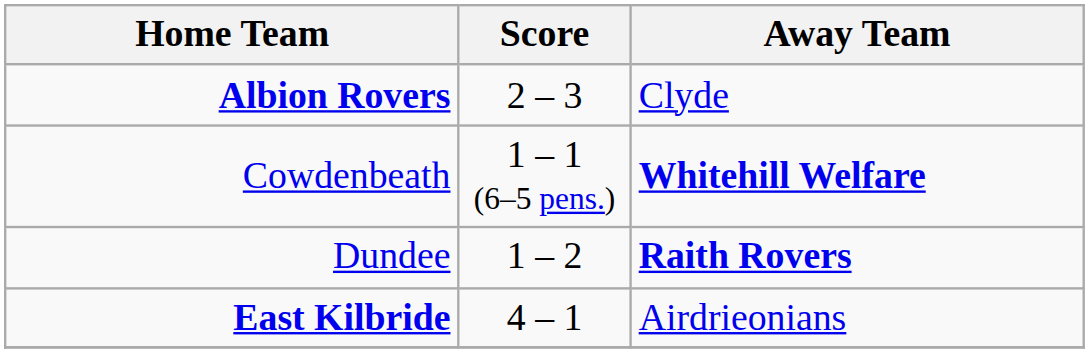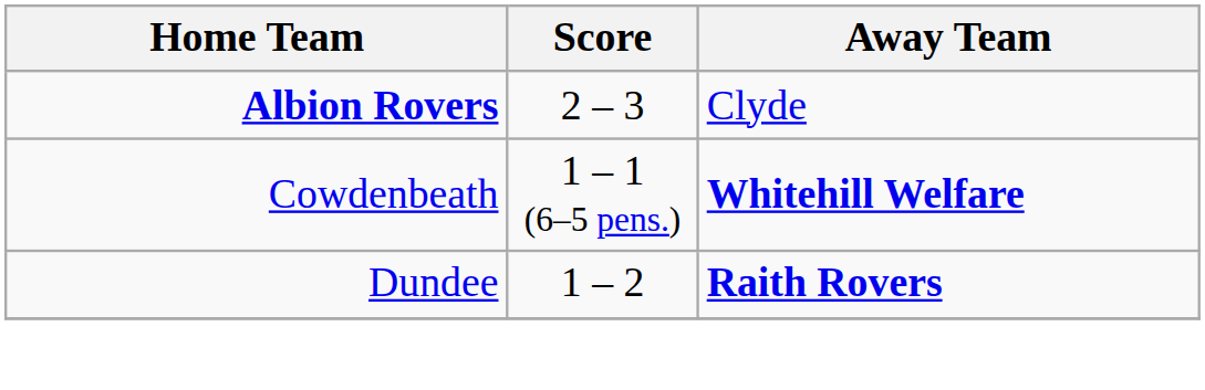 <table class="wikitable" style="border-collapse: collapse;">
 <tr>
 <th align="right" width="185">Home Team</th>
 <th align="center" width="65"> Score </th>
 <th align="left" width="185">Away Team</th>
 </tr>
 <tr>
 <td style="text-align: right;"><strong><a href='#'>Albion Rovers</a></strong></td>
 <td style="text-align: center;">2 – 3</td>
 <td style="text-align: left;"><a href='#'>Clyde</a></td>
 </tr>
 <tr>
 <td style="text-align: right;"><a href='#'>Cowdenbeath</a></td>
 <td style="text-align: center;">1 – 1 <br><small>(6–5 <a href='#'>pens.</a>)</small></td>
 <td style="text-align: left;"><strong><a href='#'>Whitehill Welfare</a></strong></td>
 </tr>
 <tr>
 <td style="text-align: right;"><a href='#'>Dundee</a></td>
 <td style="text-align: center;">1 – 2</td>
 <td style="text-align: left;"><strong><a href='#'>Raith Rovers</a></strong></td>
 </tr>
 <tr>
-<td style="text-align: right;"><strong><a href='#'>East Kilbride</a></strong></td>
-<td style="text-align: center;">4 – 1</td>
-<td style="text-align: left;"><a href='#'>Airdrieonians</a></td>
-</tr>
-<tr>
 </tr>
 </table>
